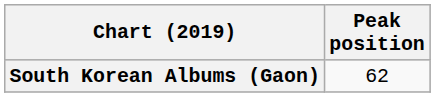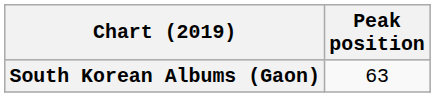 <table class="wikitable plainrowheaders" style="text-align:center">
 <tr>
 <th>Chart (2019)</th>
 <th>Peak<br>position</th>
 </tr>
 <tr>
 <th scope="row">South Korean Albums (Gaon)</th>
-<td>62</td>
+<td>63</td>
 </tr>
 </table>
